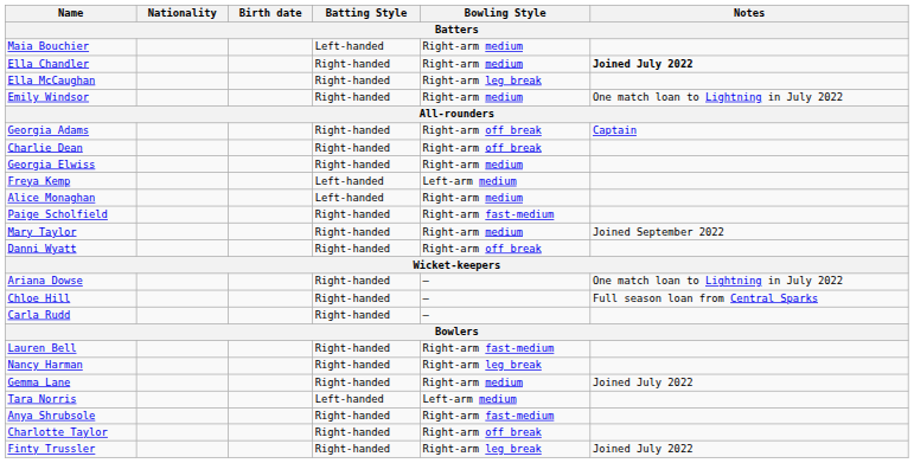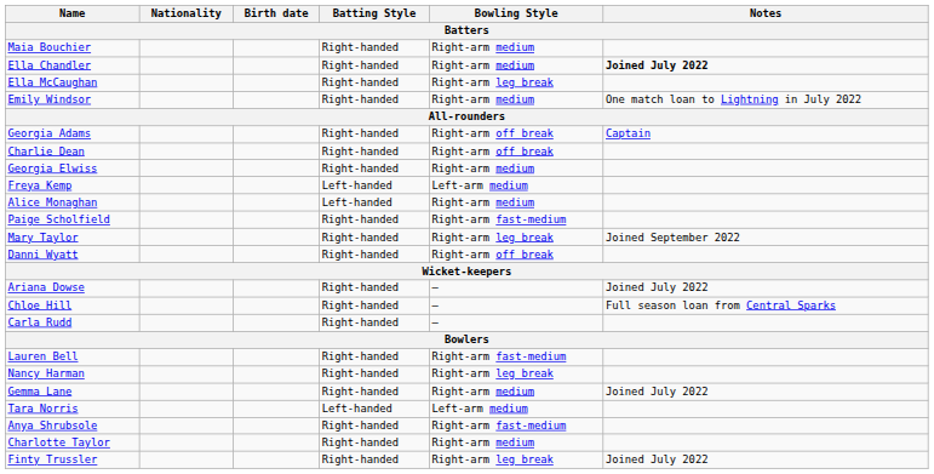 <table class="wikitable" style="font-size:95%;" width="85%">
 <tr>
 <th>Name</th>
 <th>Nationality</th>
 <th>Birth date</th>
 <th>Batting Style</th>
 <th>Bowling Style</th>
 <th>Notes</th>
 </tr>
 <tr>
 <th colspan="7">Batters</th>
 </tr>
 <tr>
 <td><a href='#'>Maia Bouchier</a></td>
 <td></td>
 <td></td>
-<td>Left-handed</td>
+<td>Right-handed</td>
 <td>Right-arm <a href='#'>medium</a></td>
 <td></td>
 </tr>
 <tr>
 <td><a href='#'>Ella Chandler</a></td>
 <td></td>
 <td></td>
 <td>Right-handed</td>
 <td>Right-arm <a href='#'>medium</a></td>
 <td><strong>Joined July 2022</strong></td>
 </tr>
 <tr>
 <td><a href='#'>Ella McCaughan</a></td>
 <td></td>
 <td></td>
 <td>Right-handed</td>
 <td>Right-arm <a href='#'>leg break</a></td>
 <td></td>
 </tr>
 <tr>
 <td><a href='#'>Emily Windsor</a></td>
 <td></td>
 <td></td>
 <td>Right-handed</td>
 <td>Right-arm <a href='#'>medium</a></td>
 <td>One match loan to <a href='#'>Lightning</a> in July 2022</td>
 </tr>
 <tr>
 <th colspan="7">All-rounders</th>
 </tr>
 <tr>
 <td><a href='#'>Georgia Adams</a></td>
 <td></td>
 <td></td>
 <td>Right-handed</td>
 <td>Right-arm <a href='#'>off break</a></td>
 <td><a href='#'>Captain</a></td>
 </tr>
 <tr>
 <td><a href='#'>Charlie Dean</a></td>
 <td></td>
 <td></td>
 <td>Right-handed</td>
 <td>Right-arm <a href='#'>off break</a></td>
 <td></td>
 </tr>
 <tr>
 <td><a href='#'>Georgia Elwiss</a></td>
 <td></td>
 <td></td>
 <td>Right-handed</td>
 <td>Right-arm <a href='#'>medium</a></td>
 <td></td>
 </tr>
 <tr>
 <td><a href='#'>Freya Kemp</a></td>
 <td></td>
 <td></td>
 <td>Left-handed</td>
 <td>Left-arm <a href='#'>medium</a></td>
 <td></td>
 </tr>
 <tr>
 <td><a href='#'>Alice Monaghan</a></td>
 <td></td>
 <td></td>
 <td>Left-handed</td>
 <td>Right-arm <a href='#'>medium</a></td>
 <td></td>
 </tr>
 <tr>
 <td><a href='#'>Paige Scholfield</a></td>
 <td></td>
 <td></td>
 <td>Right-handed</td>
 <td>Right-arm <a href='#'>fast-medium</a></td>
 <td></td>
 </tr>
 <tr>
 <td><a href='#'>Mary Taylor</a></td>
 <td></td>
 <td></td>
 <td>Right-handed</td>
-<td>Right-arm <a href='#'>medium</a></td>
+<td>Right-arm <a href='#'>leg break</a></td>
 <td>Joined September 2022</td>
 </tr>
 <tr>
 <td><a href='#'>Danni Wyatt</a></td>
 <td></td>
 <td></td>
 <td>Right-handed</td>
 <td>Right-arm <a href='#'>off break</a></td>
 <td></td>
 </tr>
 <tr>
 <th colspan="7">Wicket-keepers</th>
 </tr>
 <tr>
 <td><a href='#'>Ariana Dowse</a></td>
 <td></td>
 <td></td>
 <td>Right-handed</td>
 <td>—</td>
-<td>One match loan to <a href='#'>Lightning</a> in July 2022</td>
+<td>Joined July 2022</td>
 </tr>
 <tr>
 <td><a href='#'>Chloe Hill</a></td>
 <td></td>
 <td></td>
 <td>Right-handed</td>
 <td>—</td>
 <td>Full season loan from <a href='#'>Central Sparks</a></td>
 </tr>
 <tr>
 <td><a href='#'>Carla Rudd</a></td>
 <td></td>
 <td></td>
 <td>Right-handed</td>
 <td>—</td>
 <td></td>
 </tr>
 <tr>
 <th colspan="7">Bowlers</th>
 </tr>
 <tr>
 <td><a href='#'>Lauren Bell</a></td>
 <td></td>
 <td></td>
 <td>Right-handed</td>
 <td>Right-arm <a href='#'>fast-medium</a></td>
 <td></td>
 </tr>
 <tr>
 <td><a href='#'>Nancy Harman</a></td>
 <td></td>
 <td></td>
 <td>Right-handed</td>
 <td>Right-arm <a href='#'>leg break</a></td>
 <td></td>
 </tr>
 <tr>
 <td><a href='#'>Gemma Lane</a></td>
 <td></td>
 <td></td>
 <td>Right-handed</td>
 <td>Right-arm <a href='#'>medium</a></td>
 <td>Joined July 2022</td>
 </tr>
 <tr>
 <td><a href='#'>Tara Norris</a></td>
 <td></td>
 <td></td>
 <td>Left-handed</td>
 <td>Left-arm <a href='#'>medium</a></td>
 <td></td>
 </tr>
 <tr>
 <td><a href='#'>Anya Shrubsole</a></td>
 <td></td>
 <td></td>
 <td>Right-handed</td>
 <td>Right-arm <a href='#'>fast-medium</a></td>
 <td></td>
 </tr>
 <tr>
 <td><a href='#'>Charlotte Taylor</a></td>
 <td></td>
 <td></td>
 <td>Right-handed</td>
-<td>Right-arm <a href='#'>off break</a></td>
+<td>Right-arm <a href='#'>medium</a></td>
 <td></td>
 </tr>
 <tr>
 <td><a href='#'>Finty Trussler</a></td>
 <td></td>
 <td></td>
 <td>Right-handed</td>
 <td>Right-arm <a href='#'>leg break</a></td>
 <td>Joined July 2022</td>
 </tr>
 </table>
